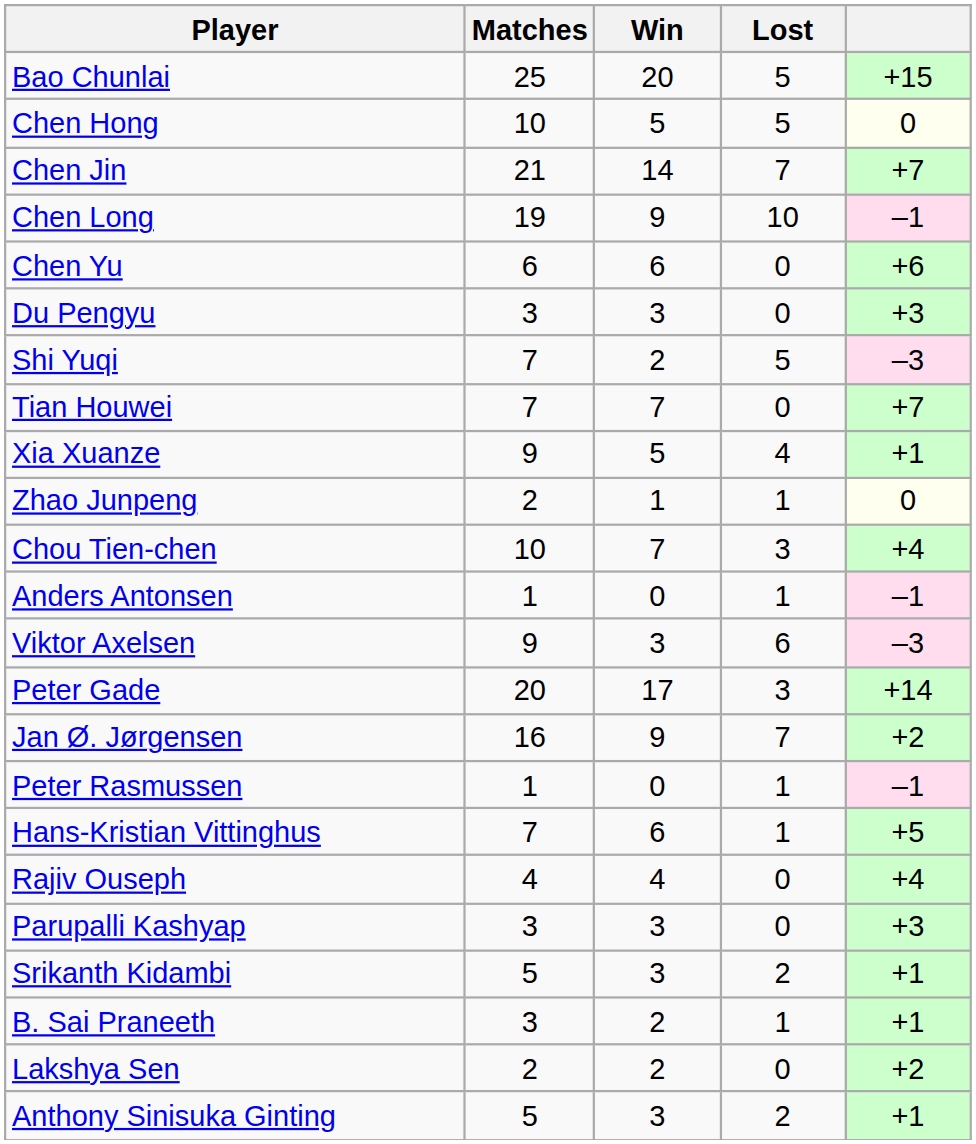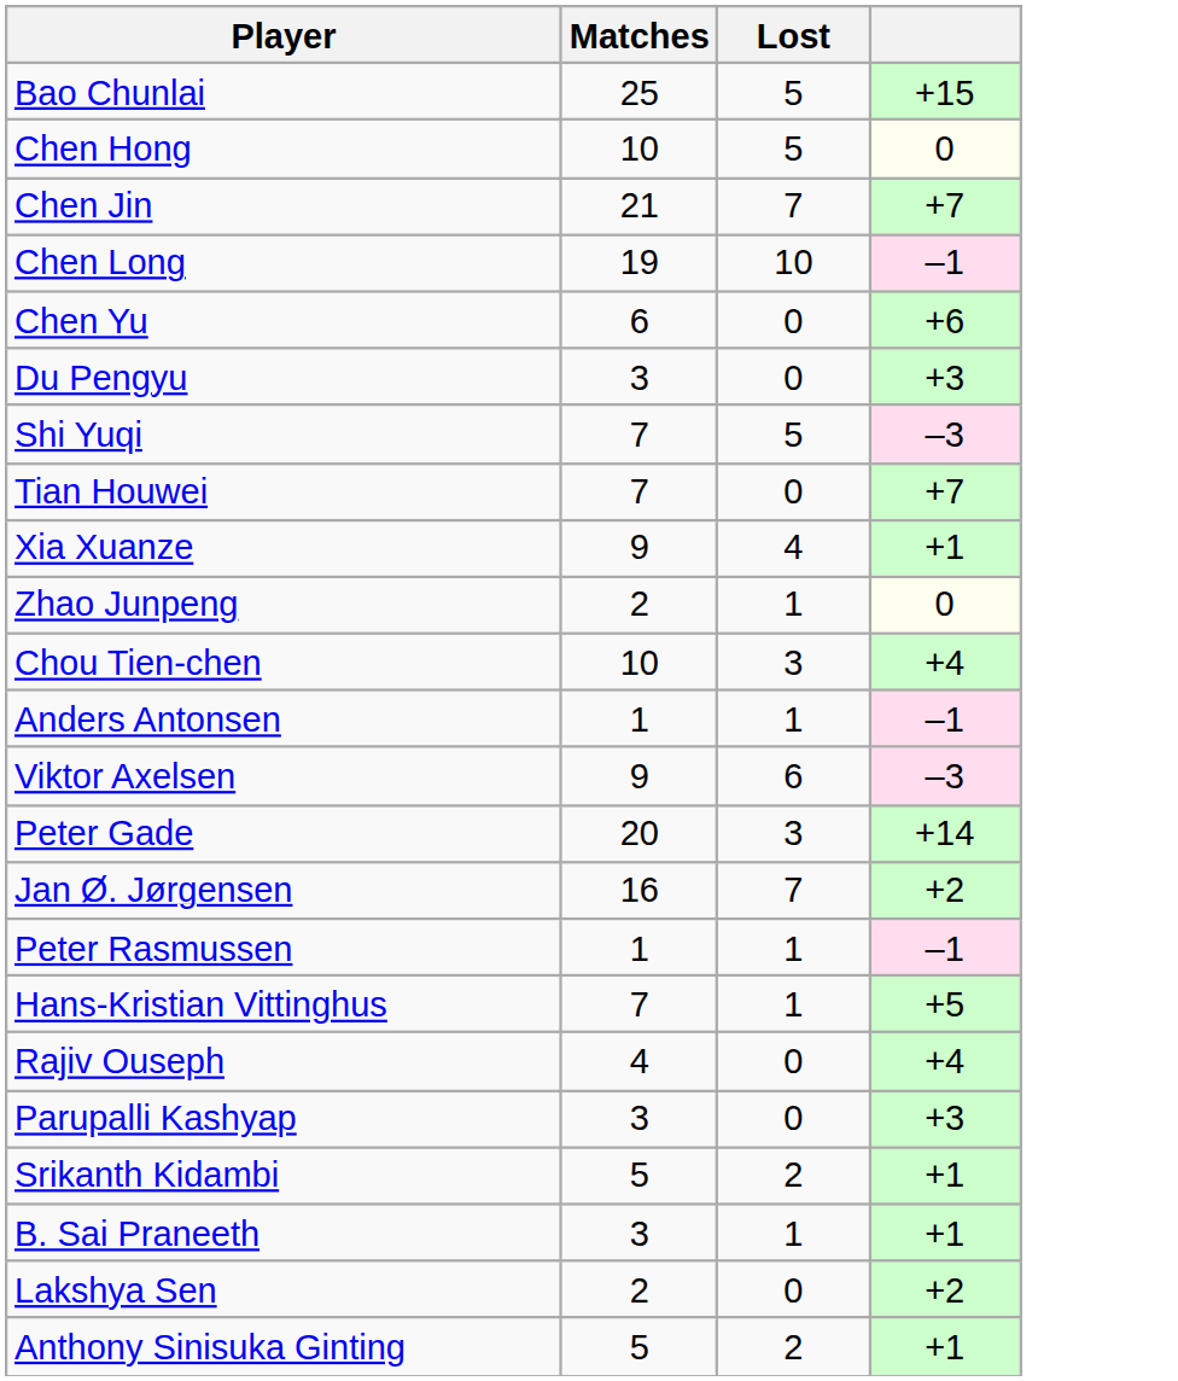 <table class=wikitable style="text-align:center; font-size:small">
 <tr>
 <th width="200">Player</th>
 <th width="50">Matches</th>
-<th width="50">Win</th>
 <th width="50">Lost</th>
 <th width="50"></th>
 </tr>
 <tr>
 <td align="left"> <a href='#'>Bao Chunlai</a></td>
 <td>25</td>
-<td>20</td>
 <td>5</td>
 <td bgcolor="#ccffcc">+15</td>
 </tr>
 <tr>
 <td align="left"> <a href='#'>Chen Hong</a></td>
 <td>10</td>
 <td>5</td>
-<td>5</td>
 <td bgcolor="#fffff0">0</td>
 </tr>
 <tr>
 <td align="left"> <a href='#'>Chen Jin</a></td>
 <td>21</td>
-<td>14</td>
 <td>7</td>
 <td bgcolor="#ccffcc">+7</td>
 </tr>
 <tr>
 <td align="left"> <a href='#'>Chen Long</a></td>
 <td>19</td>
-<td>9</td>
 <td>10</td>
 <td bgcolor="#ffddee">–1</td>
 </tr>
 <tr>
 <td align="left"> <a href='#'>Chen Yu</a></td>
-<td>6</td>
 <td>6</td>
 <td>0</td>
 <td bgcolor="#ccffcc">+6</td>
 </tr>
 <tr>
 <td align="left"> <a href='#'>Du Pengyu</a></td>
 <td>3</td>
-<td>3</td>
 <td>0</td>
 <td bgcolor="#ccffcc">+3</td>
 </tr>
 <tr>
 <td align="left"> <a href='#'>Shi Yuqi</a></td>
 <td>7</td>
-<td>2</td>
 <td>5</td>
 <td bgcolor="#ffddee">–3</td>
 </tr>
 <tr>
 <td align="left"> <a href='#'>Tian Houwei</a></td>
-<td>7</td>
 <td>7</td>
 <td>0</td>
 <td bgcolor="#ccffcc">+7</td>
 </tr>
 <tr>
 <td align="left"> <a href='#'>Xia Xuanze</a></td>
 <td>9</td>
-<td>5</td>
 <td>4</td>
 <td bgcolor="#ccffcc">+1</td>
 </tr>
 <tr>
 <td align="left"> <a href='#'>Zhao Junpeng</a></td>
 <td>2</td>
 <td>1</td>
-<td>1</td>
 <td bgcolor="#fffff0">0</td>
 </tr>
 <tr>
 <td align="left"> <a href='#'>Chou Tien-chen</a></td>
 <td>10</td>
-<td>7</td>
 <td>3</td>
 <td bgcolor="#ccffcc">+4</td>
 </tr>
 <tr>
 <td align="left"> <a href='#'>Anders Antonsen</a></td>
 <td>1</td>
-<td>0</td>
 <td>1</td>
 <td bgcolor="#ffddee">–1</td>
 </tr>
 <tr>
 <td align="left"> <a href='#'>Viktor Axelsen</a></td>
 <td>9</td>
-<td>3</td>
 <td>6</td>
 <td bgcolor="#ffddee">–3</td>
 </tr>
 <tr>
 <td align="left"> <a href='#'>Peter Gade</a></td>
 <td>20</td>
-<td>17</td>
 <td>3</td>
 <td bgcolor="#ccffcc">+14</td>
 </tr>
 <tr>
 <td align="left"> <a href='#'>Jan Ø. Jørgensen</a></td>
 <td>16</td>
-<td>9</td>
 <td>7</td>
 <td bgcolor="#ccffcc">+2</td>
 </tr>
 <tr>
 <td align="left"> <a href='#'>Peter Rasmussen</a></td>
 <td>1</td>
-<td>0</td>
 <td>1</td>
 <td bgcolor="#ffddee">–1</td>
 </tr>
 <tr>
 <td align="left"> <a href='#'>Hans-Kristian Vittinghus</a></td>
 <td>7</td>
-<td>6</td>
 <td>1</td>
 <td bgcolor="#ccffcc">+5</td>
 </tr>
 <tr>
 <td align="left"> <a href='#'>Rajiv Ouseph</a></td>
-<td>4</td>
 <td>4</td>
 <td>0</td>
 <td bgcolor="#ccffcc">+4</td>
 </tr>
 <tr>
 <td align="left"> <a href='#'>Parupalli Kashyap</a></td>
 <td>3</td>
-<td>3</td>
 <td>0</td>
 <td bgcolor="#ccffcc">+3</td>
 </tr>
 <tr>
 <td align="left"> <a href='#'>Srikanth Kidambi</a></td>
 <td>5</td>
-<td>3</td>
 <td>2</td>
 <td bgcolor="#ccffcc">+1</td>
 </tr>
 <tr>
 <td align="left"> <a href='#'>B. Sai Praneeth</a></td>
 <td>3</td>
-<td>2</td>
 <td>1</td>
 <td bgcolor="#ccffcc">+1</td>
 </tr>
 <tr>
 <td align="left"> <a href='#'>Lakshya Sen</a></td>
-<td>2</td>
 <td>2</td>
 <td>0</td>
 <td bgcolor="#ccffcc">+2</td>
 </tr>
 <tr>
 <td align="left"> <a href='#'>Anthony Sinisuka Ginting</a></td>
 <td>5</td>
-<td>3</td>
 <td>2</td>
 <td bgcolor="#ccffcc">+1</td>
 </tr>
 </table>
